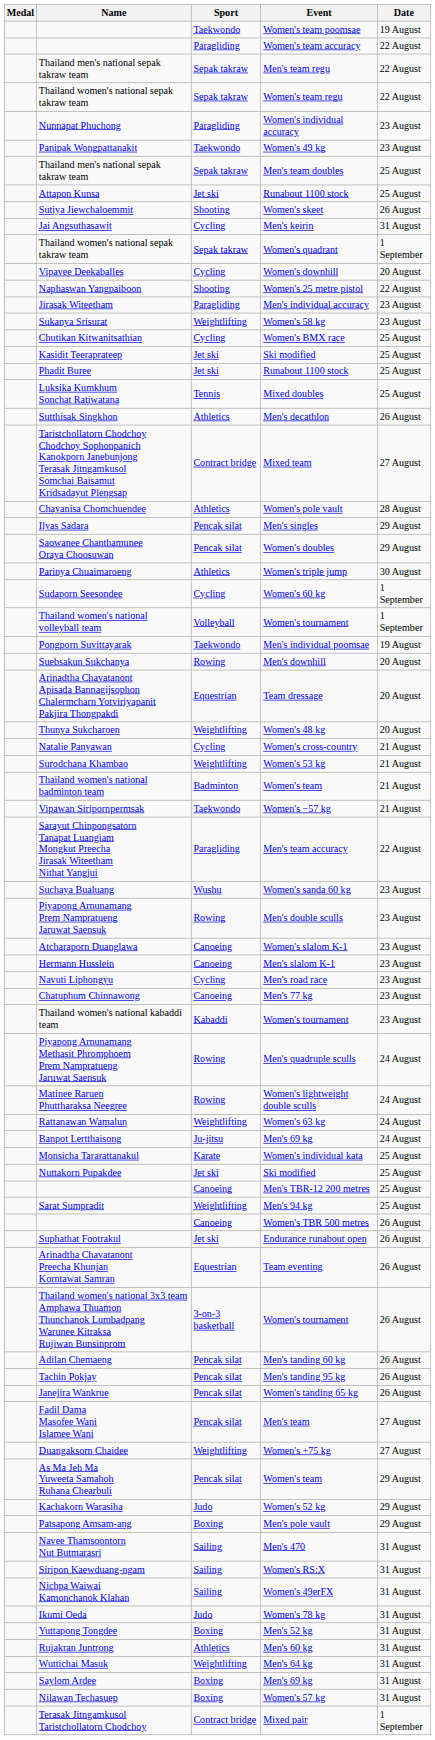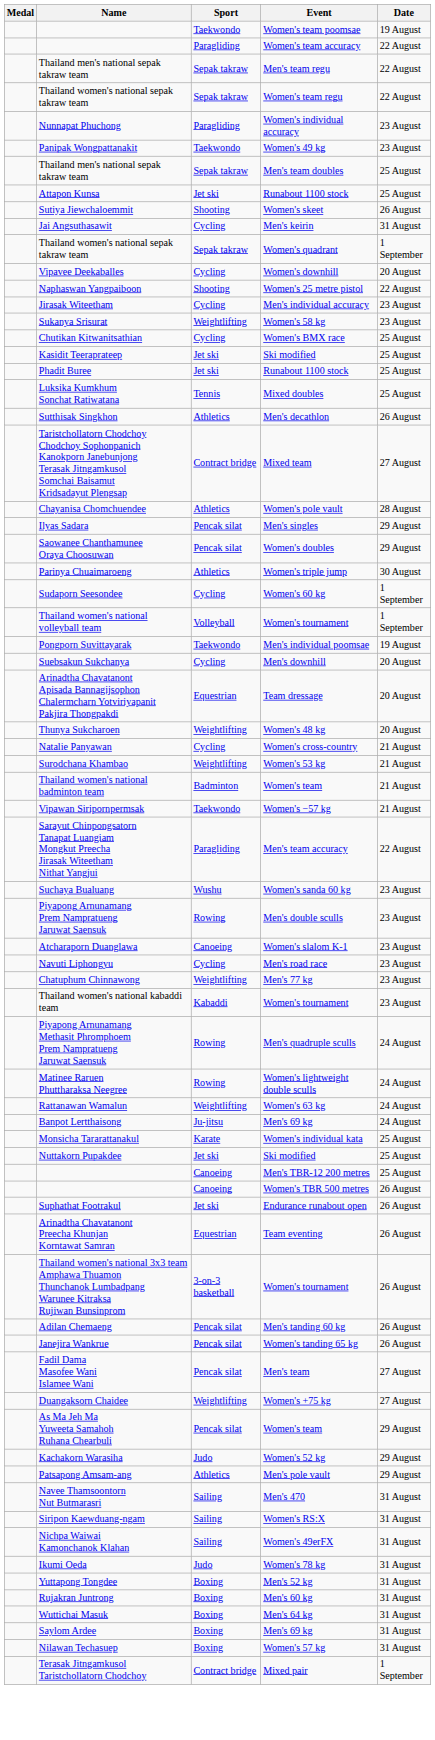 <table class="wikitable sortable" style="font-size:90%">
 <tr align=center>
 <th>Medal</th>
 <th>Name</th>
 <th>Sport</th>
 <th>Event</th>
 <th>Date</th>
 </tr>
 <tr>
 <td></td>
 <td></td>
 <td><a href='#'>Taekwondo</a></td>
 <td><a href='#'>Women's team poomsae</a></td>
 <td>19 August</td>
 </tr>
 <tr>
 <td></td>
 <td></td>
 <td><a href='#'>Paragliding</a></td>
 <td><a href='#'>Women's team accuracy</a></td>
 <td>22 August</td>
 </tr>
 <tr>
 <td></td>
 <td>Thailand men's national sepak takraw team<br></td>
 <td><a href='#'>Sepak takraw</a></td>
 <td><a href='#'>Men's team regu</a></td>
 <td>22 August</td>
 </tr>
 <tr>
 <td></td>
 <td>Thailand women's national sepak takraw team<br></td>
 <td><a href='#'>Sepak takraw</a></td>
 <td><a href='#'>Women's team regu</a></td>
 <td>22 August</td>
 </tr>
 <tr>
 <td></td>
 <td><a href='#'>Nunnapat Phuchong</a></td>
 <td><a href='#'>Paragliding</a></td>
 <td><a href='#'>Women's individual accuracy</a></td>
 <td>23 August</td>
 </tr>
 <tr>
 <td></td>
 <td><a href='#'>Panipak Wongpattanakit</a></td>
 <td><a href='#'>Taekwondo</a></td>
 <td><a href='#'>Women's 49 kg</a></td>
 <td>23 August</td>
 </tr>
 <tr>
 <td></td>
 <td>Thailand men's national sepak takraw team<br></td>
 <td><a href='#'>Sepak takraw</a></td>
 <td><a href='#'>Men's team doubles</a></td>
 <td>25 August</td>
 </tr>
 <tr>
 <td></td>
 <td><a href='#'>Attapon Kunsa</a></td>
 <td><a href='#'>Jet ski</a></td>
 <td><a href='#'>Runabout 1100 stock</a></td>
 <td>25 August</td>
 </tr>
 <tr>
 <td></td>
 <td><a href='#'>Sutiya Jiewchaloemmit</a></td>
 <td><a href='#'>Shooting</a></td>
 <td><a href='#'>Women's skeet</a></td>
 <td>26 August</td>
 </tr>
 <tr>
 <td></td>
 <td><a href='#'>Jai Angsuthasawit</a></td>
 <td><a href='#'>Cycling</a></td>
 <td><a href='#'>Men's keirin</a></td>
 <td>31 August</td>
 </tr>
 <tr>
 <td></td>
 <td>Thailand women's national sepak takraw team<br></td>
 <td><a href='#'>Sepak takraw</a></td>
 <td><a href='#'>Women's quadrant</a></td>
 <td>1 September</td>
 </tr>
 <tr>
 <td></td>
 <td><a href='#'>Vipavee Deekaballes</a></td>
 <td><a href='#'>Cycling</a></td>
 <td><a href='#'>Women's downhill</a></td>
 <td>20 August</td>
 </tr>
 <tr>
 <td></td>
 <td><a href='#'>Naphaswan Yangpaiboon</a></td>
 <td><a href='#'>Shooting</a></td>
 <td><a href='#'>Women's 25 metre pistol</a></td>
 <td>22 August</td>
 </tr>
 <tr>
 <td></td>
 <td><a href='#'>Jirasak Witeetham</a></td>
-<td><a href='#'>Paragliding</a></td>
+<td><a href='#'>Cycling</a></td>
 <td><a href='#'>Men's individual accuracy</a></td>
 <td>23 August</td>
 </tr>
 <tr>
 <td></td>
 <td><a href='#'>Sukanya Srisurat</a></td>
 <td><a href='#'>Weightlifting</a></td>
 <td><a href='#'>Women's 58 kg</a></td>
 <td>23 August</td>
 </tr>
 <tr>
 <td></td>
 <td><a href='#'>Chutikan Kitwanitsathian</a></td>
 <td><a href='#'>Cycling</a></td>
 <td><a href='#'>Women's BMX race</a></td>
 <td>25 August</td>
 </tr>
 <tr>
 <td></td>
 <td><a href='#'>Kasidit Teeraprateep</a></td>
 <td><a href='#'>Jet ski</a></td>
 <td><a href='#'>Ski modified</a></td>
 <td>25 August</td>
 </tr>
 <tr>
 <td></td>
 <td><a href='#'>Phadit Buree</a></td>
 <td><a href='#'>Jet ski</a></td>
 <td><a href='#'>Runabout 1100 stock</a></td>
 <td>25 August</td>
 </tr>
 <tr>
 <td></td>
 <td><a href='#'>Luksika Kumkhum</a><br><a href='#'>Sonchat Ratiwatana</a></td>
 <td><a href='#'>Tennis</a></td>
 <td><a href='#'>Mixed doubles</a></td>
 <td>25 August</td>
 </tr>
 <tr>
 <td></td>
 <td><a href='#'>Sutthisak Singkhon</a></td>
 <td><a href='#'>Athletics</a></td>
 <td><a href='#'>Men's decathlon</a></td>
 <td>26 August</td>
 </tr>
 <tr>
 <td></td>
 <td><a href='#'>Taristchollatorn Chodchoy</a><br><a href='#'>Chodchoy Sophonpanich</a><br><a href='#'>Kanokporn Janebunjong</a><br><a href='#'>Terasak Jitngamkusol</a><br><a href='#'>Somchai Baisamut</a><br><a href='#'>Kridsadayut Plengsap</a></td>
 <td><a href='#'>Contract bridge</a></td>
 <td><a href='#'>Mixed team</a></td>
 <td>27 August</td>
 </tr>
 <tr>
 <td></td>
 <td><a href='#'>Chayanisa Chomchuendee</a></td>
 <td><a href='#'>Athletics</a></td>
 <td><a href='#'>Women's pole vault</a></td>
 <td>28 August</td>
 </tr>
 <tr>
 <td></td>
 <td><a href='#'>Ilyas Sadara</a></td>
 <td><a href='#'>Pencak silat</a></td>
 <td><a href='#'>Men's singles</a></td>
 <td>29 August</td>
 </tr>
 <tr>
 <td></td>
 <td><a href='#'>Saowanee Chanthamunee</a> <br> <a href='#'>Oraya Choosuwan</a></td>
 <td><a href='#'>Pencak silat</a></td>
 <td><a href='#'>Women's doubles</a></td>
 <td>29 August</td>
 </tr>
 <tr>
 <td></td>
 <td><a href='#'>Parinya Chuaimaroeng</a></td>
 <td><a href='#'>Athletics</a></td>
 <td><a href='#'>Women's triple jump</a></td>
 <td>30 August</td>
 </tr>
 <tr>
 <td></td>
 <td><a href='#'>Sudaporn Seesondee</a></td>
 <td><a href='#'>Cycling</a></td>
 <td><a href='#'>Women's 60 kg</a></td>
 <td>1 September</td>
 </tr>
 <tr>
 <td></td>
 <td><a href='#'>Thailand women's national volleyball team</a><br></td>
 <td><a href='#'>Volleyball</a></td>
 <td><a href='#'>Women's tournament</a></td>
 <td>1 September</td>
 </tr>
 <tr>
 <td></td>
 <td><a href='#'>Pongporn Suvittayarak</a></td>
 <td><a href='#'>Taekwondo</a></td>
 <td><a href='#'>Men's individual poomsae</a></td>
 <td>19 August</td>
 </tr>
 <tr>
 <td></td>
 <td><a href='#'>Suebsakun Sukchanya</a></td>
-<td><a href='#'>Rowing</a></td>
+<td><a href='#'>Cycling</a></td>
 <td><a href='#'>Men's downhill</a></td>
 <td>20 August</td>
 </tr>
 <tr>
 <td></td>
 <td><a href='#'>Arinadtha Chavatanont</a><br><a href='#'>Apisada Bannagijsophon</a><br><a href='#'>Chalermcharn Yotviriyapanit</a><br><a href='#'>Pakjira Thongpakdi</a></td>
 <td><a href='#'>Equestrian</a></td>
 <td><a href='#'>Team dressage</a></td>
 <td>20 August</td>
 </tr>
 <tr>
 <td></td>
 <td><a href='#'>Thunya Sukcharoen</a></td>
 <td><a href='#'>Weightlifting</a></td>
 <td><a href='#'>Women's 48 kg</a></td>
 <td>20 August</td>
 </tr>
 <tr>
 <td></td>
 <td><a href='#'>Natalie Panyawan</a></td>
 <td><a href='#'>Cycling</a></td>
 <td><a href='#'>Women's cross-country</a></td>
 <td>21 August</td>
 </tr>
 <tr>
 <td></td>
 <td><a href='#'>Surodchana Khambao</a></td>
 <td><a href='#'>Weightlifting</a></td>
 <td><a href='#'>Women's 53 kg</a></td>
 <td>21 August</td>
 </tr>
 <tr>
 <td></td>
 <td><a href='#'>Thailand women's national badminton team</a> </td>
 <td><a href='#'>Badminton</a></td>
 <td><a href='#'>Women's team</a></td>
 <td>21 August</td>
 </tr>
 <tr>
 <td></td>
 <td><a href='#'>Vipawan Siripornpermsak</a></td>
 <td><a href='#'>Taekwondo</a></td>
 <td><a href='#'>Women's −57 kg</a></td>
 <td>21 August</td>
 </tr>
 <tr>
 <td></td>
 <td><a href='#'>Sarayut Chinpongsatorn</a><br><a href='#'>Tanapat Luangiam</a><br><a href='#'>Mongkut Preecha</a><br><a href='#'>Jirasak Witeetham</a><br><a href='#'>Nithat Yangjui</a></td>
 <td><a href='#'>Paragliding</a></td>
 <td><a href='#'>Men's team accuracy</a></td>
 <td>22 August</td>
 </tr>
 <tr>
 <td></td>
 <td><a href='#'>Suchaya Bualuang</a></td>
 <td><a href='#'>Wushu</a></td>
 <td><a href='#'>Women's sanda 60 kg</a></td>
 <td>23 August</td>
 </tr>
 <tr>
 <td></td>
 <td><a href='#'>Piyapong Arnunamang</a><br><a href='#'>Prem Nampratueng</a><br><a href='#'>Jaruwat Saensuk</a></td>
 <td><a href='#'>Rowing</a></td>
 <td><a href='#'>Men's double sculls</a></td>
 <td>23 August</td>
 </tr>
 <tr>
 <td></td>
 <td><a href='#'>Atcharaporn Duanglawa</a></td>
 <td><a href='#'>Canoeing</a></td>
 <td><a href='#'>Women's slalom K-1</a></td>
 <td>23 August</td>
 </tr>
 <tr>
 <td></td>
-<td><a href='#'>Hermann Husslein</a></td>
-<td><a href='#'>Canoeing</a></td>
-<td><a href='#'>Men's slalom K-1</a></td>
-<td>23 August</td>
-</tr>
-<tr>
-<td></td>
 <td><a href='#'>Navuti Liphongyu</a></td>
 <td><a href='#'>Cycling</a></td>
 <td><a href='#'>Men's road race</a></td>
 <td>23 August</td>
 </tr>
 <tr>
 <td></td>
 <td><a href='#'>Chatuphum Chinnawong</a></td>
-<td><a href='#'>Canoeing</a></td>
+<td><a href='#'>Weightlifting</a></td>
 <td><a href='#'>Men's 77 kg</a></td>
 <td>23 August</td>
 </tr>
 <tr>
 <td></td>
 <td>Thailand women's national kabaddi team<br></td>
 <td><a href='#'>Kabaddi</a></td>
 <td><a href='#'>Women's tournament</a></td>
 <td>23 August</td>
 </tr>
 <tr>
 <td></td>
 <td><a href='#'>Piyapong Arnunamang</a><br><a href='#'>Methasit Phromphoem</a><br><a href='#'>Prem Nampratueng</a><br><a href='#'>Jaruwat Saensuk</a></td>
 <td><a href='#'>Rowing</a></td>
 <td><a href='#'>Men's quadruple sculls</a></td>
 <td>24 August</td>
 </tr>
 <tr>
 <td></td>
 <td><a href='#'>Matinee Raruen</a><br><a href='#'>Phuttharaksa Neegree</a></td>
 <td><a href='#'>Rowing</a></td>
 <td><a href='#'>Women's lightweight double sculls</a></td>
 <td>24 August</td>
 </tr>
 <tr>
 <td></td>
 <td><a href='#'>Rattanawan Wamalun</a></td>
 <td><a href='#'>Weightlifting</a></td>
 <td><a href='#'>Women's 63 kg</a></td>
 <td>24 August</td>
 </tr>
 <tr>
 <td></td>
 <td><a href='#'>Banpot Lertthaisong</a></td>
 <td><a href='#'>Ju-jitsu</a></td>
 <td><a href='#'>Men's 69 kg</a></td>
 <td>24 August</td>
 </tr>
 <tr>
 <td></td>
 <td><a href='#'>Monsicha Tararattanakul</a></td>
 <td><a href='#'>Karate</a></td>
 <td><a href='#'>Women's individual kata</a></td>
 <td>25 August</td>
 </tr>
 <tr>
 <td></td>
 <td><a href='#'>Nuttakorn Pupakdee</a></td>
 <td><a href='#'>Jet ski</a></td>
 <td><a href='#'>Ski modified</a></td>
 <td>25 August</td>
 </tr>
 <tr>
 <td></td>
 <td></td>
 <td><a href='#'>Canoeing</a></td>
 <td><a href='#'>Men's TBR-12 200 metres</a></td>
 <td>25 August</td>
 </tr>
 <tr>
 <td></td>
-<td><a href='#'>Sarat Sumpradit</a></td>
-<td><a href='#'>Weightlifting</a></td>
-<td><a href='#'>Men's 94 kg</a></td>
-<td>25 August</td>
-</tr>
-<tr>
-<td></td>
 <td></td>
 <td><a href='#'>Canoeing</a></td>
 <td><a href='#'>Women's TBR 500 metres</a></td>
 <td>26 August</td>
 </tr>
 <tr>
 <td></td>
 <td><a href='#'>Suphathat Footrakul</a></td>
 <td><a href='#'>Jet ski</a></td>
 <td><a href='#'>Endurance runabout open</a></td>
 <td>26 August</td>
 </tr>
 <tr>
 <td></td>
 <td><a href='#'>Arinadtha Chavatanont</a><br><a href='#'>Preecha Khunjan</a><br><a href='#'>Korntawat Samran</a></td>
 <td><a href='#'>Equestrian</a></td>
 <td><a href='#'>Team eventing</a></td>
 <td>26 August</td>
 </tr>
 <tr>
 <td></td>
 <td><a href='#'>Thailand women's national 3x3 team</a> <br><a href='#'>Amphawa Thuamon</a><br><a href='#'>Thunchanok Lumbadpang</a><br><a href='#'>Warunee Kitraksa</a><br><a href='#'>Rujiwan Bunsinprom</a></td>
 <td><a href='#'>3-on-3 basketball</a></td>
 <td><a href='#'>Women's tournament</a></td>
 <td>26 August</td>
 </tr>
 <tr>
 <td></td>
 <td><a href='#'>Adilan Chemaeng</a></td>
 <td><a href='#'>Pencak silat</a></td>
 <td><a href='#'>Men's tanding 60 kg</a></td>
-<td>26 August</td>
-</tr>
-<tr>
-<td></td>
-<td><a href='#'>Tachin Pokjay</a></td>
-<td><a href='#'>Pencak silat</a></td>
-<td><a href='#'>Men's tanding 95 kg</a></td>
 <td>26 August</td>
 </tr>
 <tr>
 <td></td>
 <td><a href='#'>Janejira Wankrue</a></td>
 <td><a href='#'>Pencak silat</a></td>
 <td><a href='#'>Women's tanding 65 kg</a></td>
 <td>26 August</td>
 </tr>
 <tr>
 <td></td>
 <td><a href='#'>Fadil Dama</a><br><a href='#'>Masofee Wani</a><br><a href='#'>Islamee Wani</a></td>
 <td><a href='#'>Pencak silat</a></td>
 <td><a href='#'>Men's team</a></td>
 <td>27 August</td>
 </tr>
 <tr>
 <td></td>
 <td><a href='#'>Duangaksorn Chaidee</a></td>
 <td><a href='#'>Weightlifting</a></td>
 <td><a href='#'>Women's +75 kg</a></td>
 <td>27 August</td>
 </tr>
 <tr>
 <td></td>
 <td><a href='#'>As Ma Jeh Ma</a> <br> <a href='#'>Yuweeta Samahoh</a> <br> <a href='#'>Ruhana Chearbuli</a></td>
 <td><a href='#'>Pencak silat</a></td>
 <td><a href='#'>Women's team</a></td>
 <td>29 August</td>
 </tr>
 <tr>
 <td></td>
 <td><a href='#'>Kachakorn Warasiha</a></td>
 <td><a href='#'>Judo</a></td>
 <td><a href='#'>Women's 52 kg</a></td>
 <td>29 August</td>
 </tr>
 <tr>
 <td></td>
 <td><a href='#'>Patsapong Amsam-ang</a></td>
-<td><a href='#'>Boxing</a></td>
+<td><a href='#'>Athletics</a></td>
 <td><a href='#'>Men's pole vault</a></td>
 <td>29 August</td>
 </tr>
 <tr>
 <td></td>
 <td><a href='#'>Navee Thamsoontorn</a> <br> <a href='#'>Nut Butmarasri</a></td>
 <td><a href='#'>Sailing</a></td>
 <td><a href='#'>Men's 470</a></td>
 <td>31 August</td>
 </tr>
 <tr>
 <td></td>
 <td><a href='#'>Siripon Kaewduang-ngam</a></td>
 <td><a href='#'>Sailing</a></td>
 <td><a href='#'>Women's RS:X</a></td>
 <td>31 August</td>
 </tr>
 <tr>
 <td></td>
 <td><a href='#'>Nichpa Waiwai</a> <br> <a href='#'>Kamonchanok Klahan</a></td>
 <td><a href='#'>Sailing</a></td>
 <td><a href='#'>Women's 49erFX</a></td>
 <td>31 August</td>
 </tr>
 <tr>
 <td></td>
 <td><a href='#'>Ikumi Oeda</a></td>
 <td><a href='#'>Judo</a></td>
 <td><a href='#'>Women's 78 kg</a></td>
 <td>31 August</td>
 </tr>
 <tr>
 <td></td>
 <td><a href='#'>Yuttapong Tongdee</a></td>
 <td><a href='#'>Boxing</a></td>
 <td><a href='#'>Men's 52 kg</a></td>
 <td>31 August</td>
 </tr>
 <tr>
 <td></td>
 <td><a href='#'>Rujakran Juntrong</a></td>
-<td><a href='#'>Athletics</a></td>
+<td><a href='#'>Boxing</a></td>
 <td><a href='#'>Men's 60 kg</a></td>
 <td>31 August</td>
 </tr>
 <tr>
 <td></td>
 <td><a href='#'>Wuttichai Masuk</a></td>
-<td><a href='#'>Weightlifting</a></td>
+<td><a href='#'>Boxing</a></td>
 <td><a href='#'>Men's 64 kg</a></td>
 <td>31 August</td>
 </tr>
 <tr>
 <td></td>
 <td><a href='#'>Saylom Ardee</a></td>
 <td><a href='#'>Boxing</a></td>
 <td><a href='#'>Men's 69 kg</a></td>
 <td>31 August</td>
 </tr>
 <tr>
 <td></td>
 <td><a href='#'>Nilawan Techasuep</a></td>
 <td><a href='#'>Boxing</a></td>
 <td><a href='#'>Women's 57 kg</a></td>
 <td>31 August</td>
 </tr>
 <tr>
 <td></td>
 <td><a href='#'>Terasak Jitngamkusol</a><br><a href='#'>Taristchollatorn Chodchoy</a></td>
 <td><a href='#'>Contract bridge</a></td>
 <td><a href='#'>Mixed pair</a></td>
 <td>1 September</td>
 </tr>
 </table>
